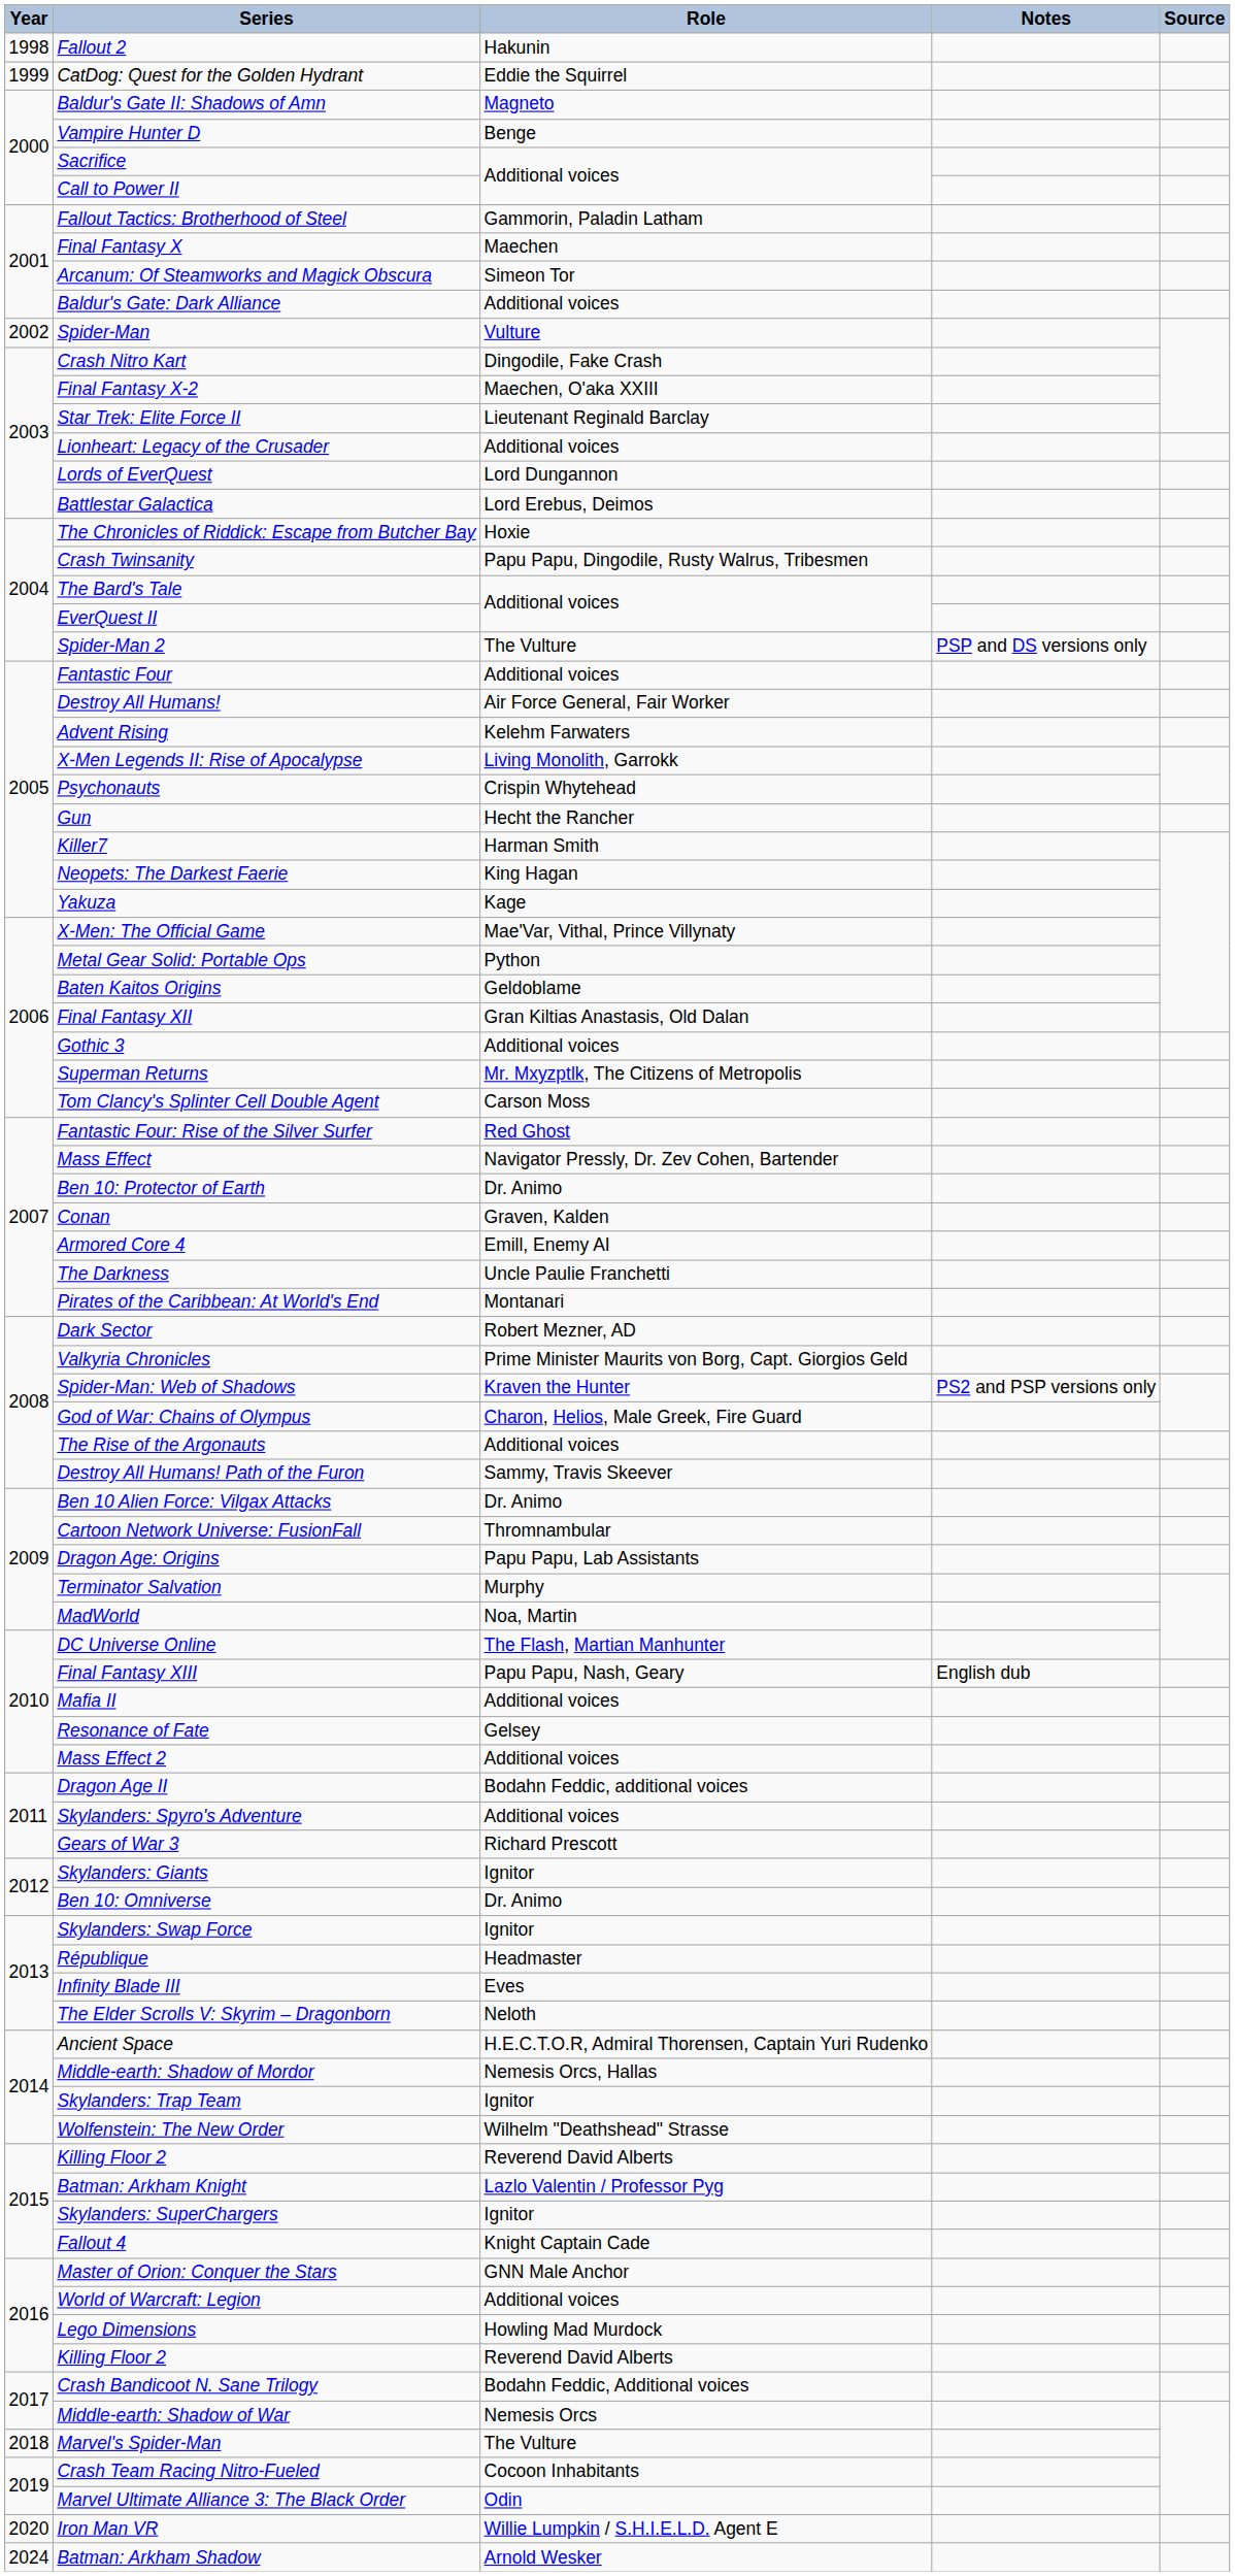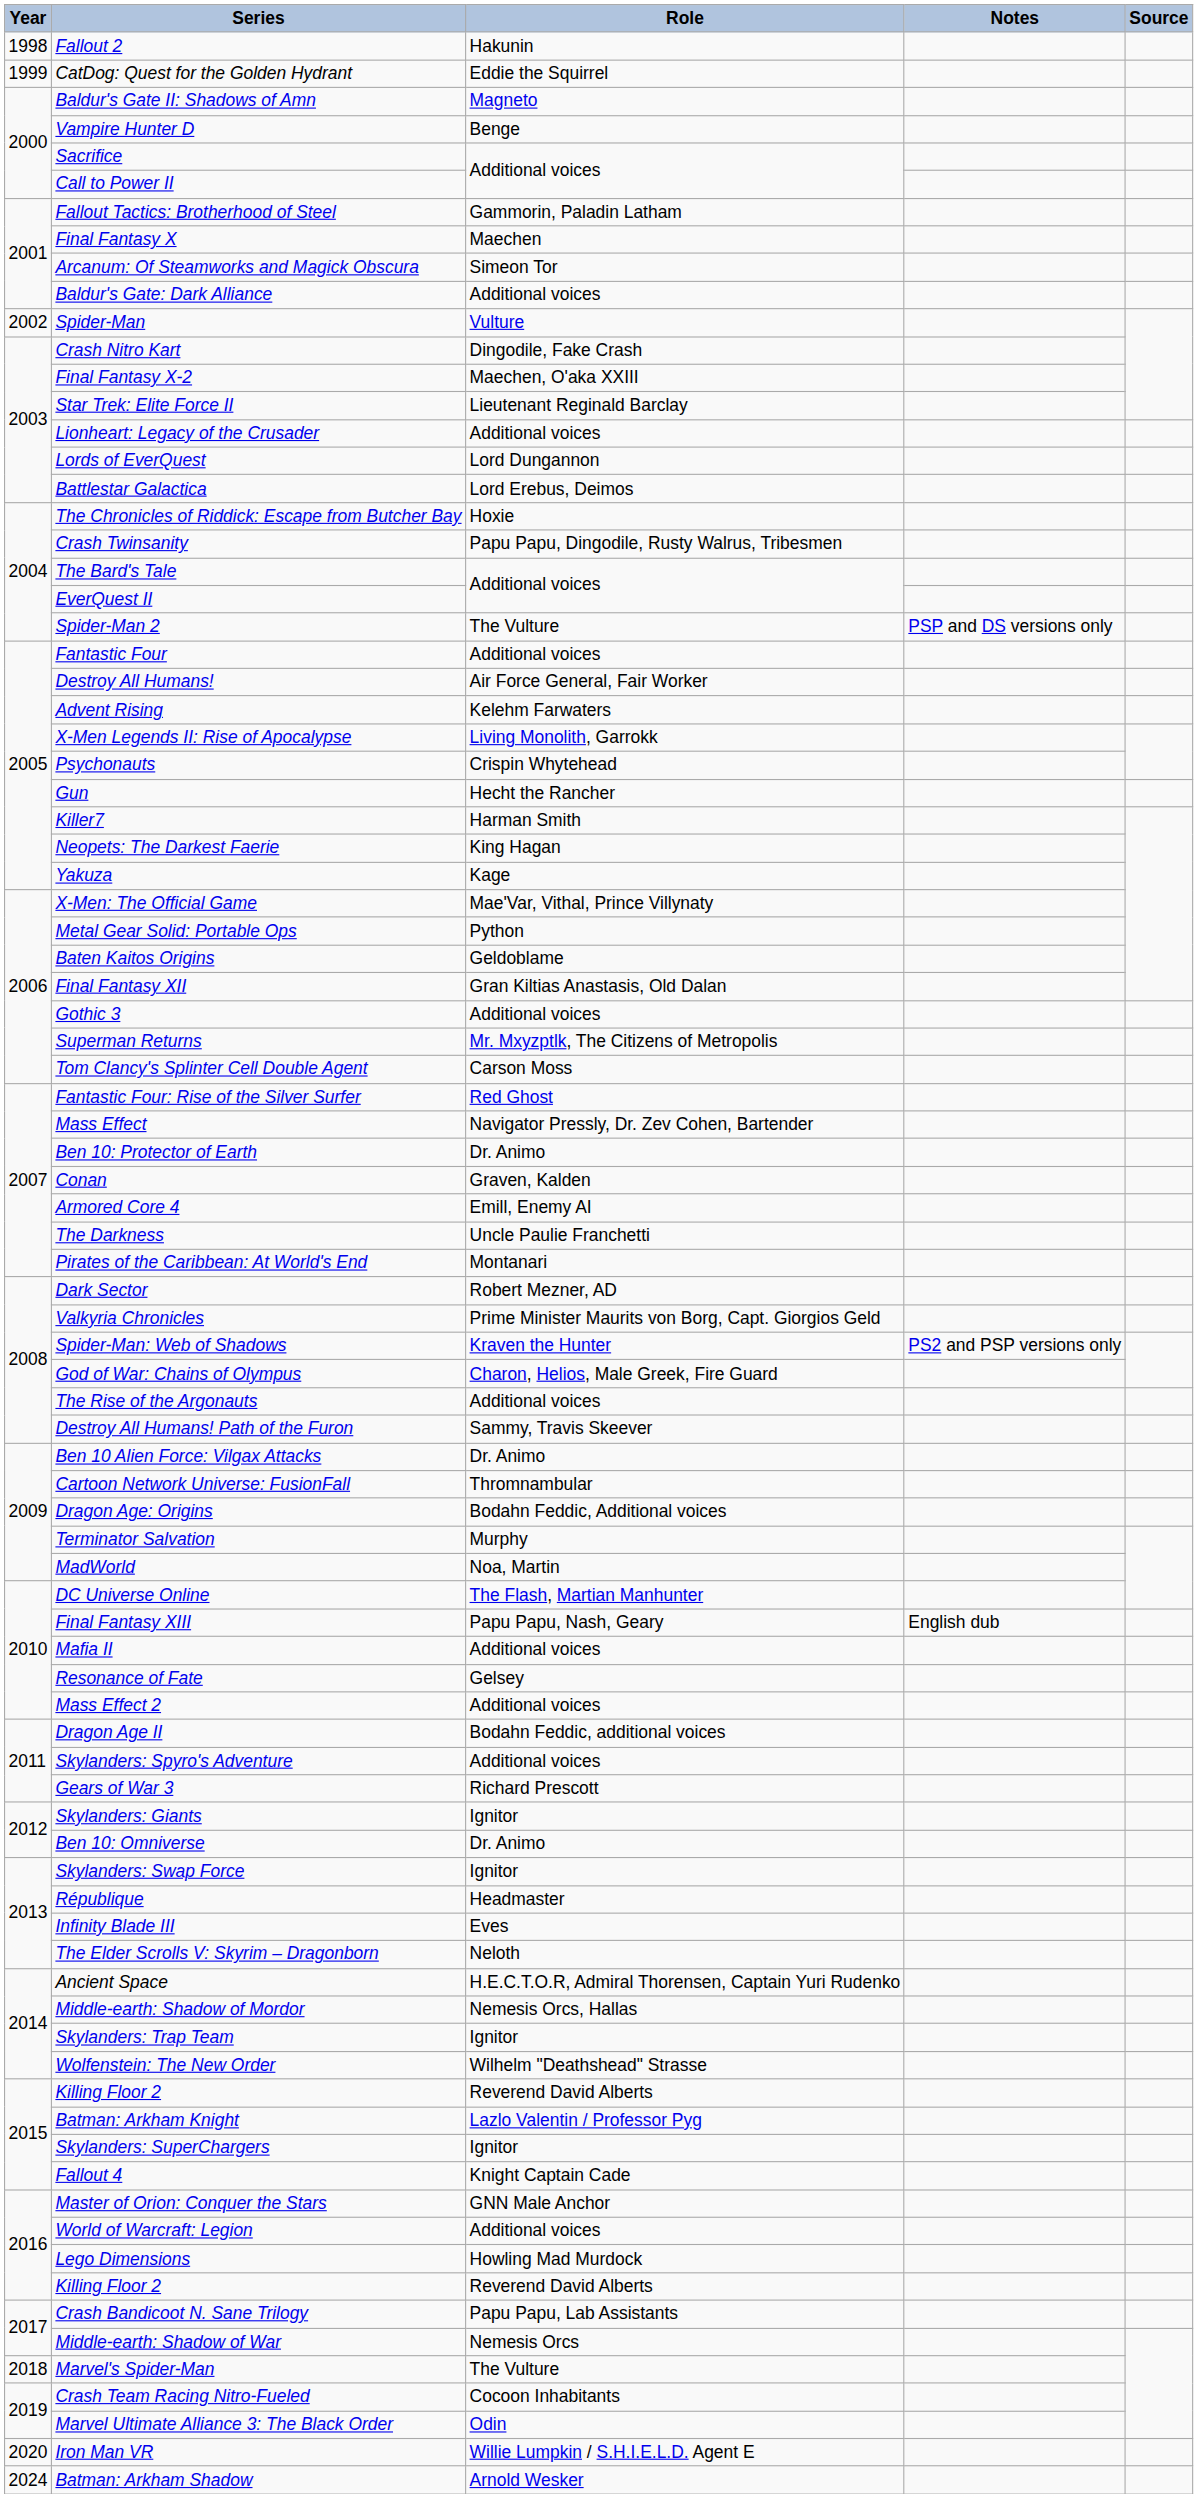 <table class="wikitable sortable plainrowheaders">
 <tr>
 <th style="background:#b0c4de;">Year</th>
 <th style="background:#b0c4de;">Series</th>
 <th style="background:#b0c4de;">Role</th>
 <th style="background:#b0c4de;" class="unsortable">Notes</th>
 <th style="background:#b0c4de;" class="unsortable">Source</th>
 </tr>
 <tr>
 <td>1998</td>
 <td><em><a href='#'>Fallout 2</a></em></td>
 <td>Hakunin</td>
 <td></td>
 <td></td>
 </tr>
 <tr>
 <td>1999</td>
 <td><em>CatDog: Quest for the Golden Hydrant</em></td>
 <td>Eddie the Squirrel</td>
 <td></td>
 <td></td>
 </tr>
 <tr>
 <td rowspan=4>2000</td>
 <td><em><a href='#'>Baldur's Gate II: Shadows of Amn</a></em></td>
 <td><a href='#'>Magneto</a></td>
 <td></td>
 <td></td>
 </tr>
 <tr>
 <td><em><a href='#'>Vampire Hunter D</a></em></td>
 <td>Benge</td>
 <td></td>
 <td></td>
 </tr>
 <tr>
 <td><em><a href='#'>Sacrifice</a></em></td>
 <td rowspan=2>Additional voices</td>
 <td></td>
 <td></td>
 </tr>
 <tr>
 <td><em><a href='#'>Call to Power II</a></em></td>
 <td></td>
 <td></td>
 </tr>
 <tr>
 <td rowspan=4>2001</td>
 <td><em><a href='#'>Fallout Tactics: Brotherhood of Steel</a></em></td>
 <td>Gammorin, Paladin Latham</td>
 <td></td>
 <td></td>
 </tr>
 <tr>
 <td><em><a href='#'>Final Fantasy X</a></em></td>
 <td>Maechen</td>
 <td></td>
 <td></td>
 </tr>
 <tr>
 <td><em><a href='#'>Arcanum: Of Steamworks and Magick Obscura</a></em></td>
 <td>Simeon Tor</td>
 <td></td>
 <td></td>
 </tr>
 <tr>
 <td><em><a href='#'>Baldur's Gate: Dark Alliance</a></em></td>
 <td>Additional voices</td>
 <td></td>
 <td></td>
 </tr>
 <tr>
 <td>2002</td>
 <td><em><a href='#'>Spider-Man</a></em></td>
 <td><a href='#'>Vulture</a></td>
 <td></td>
 <td rowspan="4"></td>
 </tr>
 <tr>
 <td rowspan=6>2003</td>
 <td><em><a href='#'>Crash Nitro Kart</a></em></td>
 <td>Dingodile, Fake Crash</td>
 <td></td>
 </tr>
 <tr>
 <td><em><a href='#'>Final Fantasy X-2</a></em></td>
 <td>Maechen, O'aka XXIII</td>
 <td></td>
 </tr>
 <tr>
 <td><em><a href='#'>Star Trek: Elite Force II</a></em></td>
 <td>Lieutenant Reginald Barclay</td>
 <td></td>
 </tr>
 <tr>
 <td><em><a href='#'>Lionheart: Legacy of the Crusader</a></em></td>
 <td>Additional voices</td>
 <td></td>
 <td></td>
 </tr>
 <tr>
 <td><em><a href='#'>Lords of EverQuest</a></em></td>
 <td>Lord Dungannon</td>
 <td></td>
 <td></td>
 </tr>
 <tr>
 <td><em><a href='#'>Battlestar Galactica</a></em></td>
 <td>Lord Erebus, Deimos</td>
 <td></td>
 <td></td>
 </tr>
 <tr>
 <td rowspan=5>2004</td>
 <td><em><a href='#'>The Chronicles of Riddick: Escape from Butcher Bay</a></em></td>
 <td>Hoxie</td>
 <td></td>
 <td></td>
 </tr>
 <tr>
 <td><em><a href='#'>Crash Twinsanity</a></em></td>
 <td>Papu Papu, Dingodile, Rusty Walrus, Tribesmen</td>
 <td></td>
 <td></td>
 </tr>
 <tr>
 <td><em><a href='#'>The Bard's Tale</a></em></td>
 <td rowspan=2>Additional voices</td>
 <td></td>
 <td></td>
 </tr>
 <tr>
 <td><em><a href='#'>EverQuest II</a></em></td>
 <td></td>
 <td></td>
 </tr>
 <tr>
 <td><em><a href='#'>Spider-Man 2</a></em></td>
 <td>The Vulture</td>
 <td><a href='#'>PSP</a> and <a href='#'>DS</a> versions only</td>
 <td></td>
 </tr>
 <tr>
 <td rowspan=9>2005</td>
 <td><em><a href='#'>Fantastic Four</a></em></td>
 <td>Additional voices</td>
 <td></td>
 <td></td>
 </tr>
 <tr>
 <td><em><a href='#'>Destroy All Humans!</a></em></td>
 <td>Air Force General, Fair Worker</td>
 <td></td>
 <td></td>
 </tr>
 <tr>
 <td><em><a href='#'>Advent Rising</a></em></td>
 <td>Kelehm Farwaters</td>
 <td></td>
 <td></td>
 </tr>
 <tr>
 <td><em><a href='#'>X-Men Legends II: Rise of Apocalypse</a></em></td>
 <td><a href='#'>Living Monolith</a>, Garrokk</td>
 <td></td>
 <td rowspan="2"></td>
 </tr>
 <tr>
 <td><em><a href='#'>Psychonauts</a></em></td>
 <td>Crispin Whytehead</td>
 <td></td>
 </tr>
 <tr>
 <td><em><a href='#'>Gun</a></em></td>
 <td>Hecht the Rancher</td>
 <td></td>
 <td></td>
 </tr>
 <tr>
 <td><em><a href='#'>Killer7</a></em></td>
 <td>Harman Smith</td>
 <td></td>
 <td rowspan="7"></td>
 </tr>
 <tr>
 <td><em><a href='#'>Neopets: The Darkest Faerie</a></em></td>
 <td>King Hagan</td>
 <td></td>
 </tr>
 <tr>
 <td><em><a href='#'>Yakuza</a></em></td>
 <td>Kage</td>
 <td></td>
 </tr>
 <tr>
 <td rowspan=7>2006</td>
 <td><em><a href='#'>X-Men: The Official Game</a></em></td>
 <td>Mae'Var, Vithal, Prince Villynaty</td>
 <td></td>
 </tr>
 <tr>
 <td><em><a href='#'>Metal Gear Solid: Portable Ops</a></em></td>
 <td>Python</td>
 <td></td>
 </tr>
 <tr>
 <td><em><a href='#'>Baten Kaitos Origins</a></em></td>
 <td>Geldoblame</td>
 <td></td>
 </tr>
 <tr>
 <td><em><a href='#'>Final Fantasy XII</a></em></td>
 <td>Gran Kiltias Anastasis, Old Dalan</td>
 <td></td>
 </tr>
 <tr>
 <td><em><a href='#'>Gothic 3</a></em></td>
 <td>Additional voices</td>
 <td></td>
 <td></td>
 </tr>
 <tr>
 <td><em><a href='#'>Superman Returns</a></em></td>
 <td><a href='#'>Mr. Mxyzptlk</a>, The Citizens of Metropolis</td>
 <td></td>
 <td></td>
 </tr>
 <tr>
 <td><em><a href='#'>Tom Clancy's Splinter Cell Double Agent</a></em></td>
 <td>Carson Moss</td>
 <td></td>
 <td></td>
 </tr>
 <tr>
 <td rowspan=7>2007</td>
 <td><em><a href='#'>Fantastic Four: Rise of the Silver Surfer</a></em></td>
 <td><a href='#'>Red Ghost</a></td>
 <td></td>
 <td></td>
 </tr>
 <tr>
 <td><em><a href='#'>Mass Effect</a></em></td>
 <td>Navigator Pressly, Dr. Zev Cohen, Bartender</td>
 <td></td>
 <td></td>
 </tr>
 <tr>
 <td><em><a href='#'>Ben 10: Protector of Earth</a></em></td>
 <td>Dr. Animo</td>
 <td></td>
 <td></td>
 </tr>
 <tr>
 <td><em><a href='#'>Conan</a></em></td>
 <td>Graven, Kalden</td>
 <td></td>
 <td></td>
 </tr>
 <tr>
 <td><em><a href='#'>Armored Core 4</a></em></td>
 <td>Emill, Enemy AI</td>
 <td></td>
 <td></td>
 </tr>
 <tr>
 <td><em><a href='#'>The Darkness</a></em></td>
 <td>Uncle Paulie Franchetti</td>
 <td></td>
 <td></td>
 </tr>
 <tr>
 <td><em><a href='#'>Pirates of the Caribbean: At World's End</a></em></td>
 <td>Montanari</td>
 <td></td>
 <td></td>
 </tr>
 <tr>
 <td rowspan=6>2008</td>
 <td><em><a href='#'>Dark Sector</a></em></td>
 <td>Robert Mezner, AD</td>
 <td></td>
 <td></td>
 </tr>
 <tr>
 <td><em><a href='#'>Valkyria Chronicles</a></em></td>
 <td>Prime Minister Maurits von Borg, Capt. Giorgios Geld</td>
 <td></td>
 <td></td>
 </tr>
 <tr>
 <td><em><a href='#'>Spider-Man: Web of Shadows</a></em></td>
 <td><a href='#'>Kraven the Hunter</a></td>
 <td><a href='#'>PS2</a> and PSP versions only</td>
 <td rowspan="2"></td>
 </tr>
 <tr>
 <td><em><a href='#'>God of War: Chains of Olympus</a></em></td>
 <td><a href='#'>Charon</a>, <a href='#'>Helios</a>, Male Greek, Fire Guard</td>
 <td></td>
 </tr>
 <tr>
 <td><em><a href='#'>The Rise of the Argonauts</a></em></td>
 <td>Additional voices</td>
 <td></td>
 <td></td>
 </tr>
 <tr>
 <td><em><a href='#'>Destroy All Humans! Path of the Furon</a></em></td>
 <td>Sammy, Travis Skeever</td>
 <td></td>
 <td></td>
 </tr>
 <tr>
 <td rowspan=5>2009</td>
 <td><em><a href='#'>Ben 10 Alien Force: Vilgax Attacks</a></em></td>
 <td>Dr. Animo</td>
 <td></td>
 <td></td>
 </tr>
 <tr>
 <td><em><a href='#'>Cartoon Network Universe: FusionFall</a></em></td>
 <td>Thromnambular</td>
 <td></td>
 <td></td>
 </tr>
 <tr>
 <td><em><a href='#'>Dragon Age: Origins</a></em></td>
-<td>Papu Papu, Lab Assistants</td>
+<td>Bodahn Feddic, Additional voices</td>
 <td></td>
 <td></td>
 </tr>
 <tr>
 <td><em><a href='#'>Terminator Salvation</a></em></td>
 <td>Murphy</td>
 <td></td>
 <td rowspan="3"></td>
 </tr>
 <tr>
 <td><em><a href='#'>MadWorld</a></em></td>
 <td>Noa, Martin</td>
 <td></td>
 </tr>
 <tr>
 <td rowspan=5>2010</td>
 <td><em><a href='#'>DC Universe Online</a></em></td>
 <td><a href='#'>The Flash</a>, <a href='#'>Martian Manhunter</a></td>
 <td></td>
 </tr>
 <tr>
 <td><em><a href='#'>Final Fantasy XIII</a></em></td>
 <td>Papu Papu, Nash, Geary</td>
 <td>English dub</td>
 <td></td>
 </tr>
 <tr>
 <td><em><a href='#'>Mafia II</a></em></td>
 <td>Additional voices</td>
 <td></td>
 <td></td>
 </tr>
 <tr>
 <td><em><a href='#'>Resonance of Fate</a></em></td>
 <td>Gelsey</td>
 <td></td>
 <td></td>
 </tr>
 <tr>
 <td><em><a href='#'>Mass Effect 2</a></em></td>
 <td>Additional voices</td>
 <td></td>
 <td></td>
 </tr>
 <tr>
 <td rowspan=3>2011</td>
 <td><em><a href='#'>Dragon Age II</a></em></td>
 <td>Bodahn Feddic, additional voices</td>
 <td></td>
 <td></td>
 </tr>
 <tr>
 <td><em><a href='#'>Skylanders: Spyro's Adventure</a></em></td>
 <td>Additional voices</td>
 <td></td>
 <td></td>
 </tr>
 <tr>
 <td><em><a href='#'>Gears of War 3</a></em></td>
 <td>Richard Prescott</td>
 <td></td>
 <td></td>
 </tr>
 <tr>
 <td rowspan=2>2012</td>
 <td><em><a href='#'>Skylanders: Giants</a></em></td>
 <td>Ignitor</td>
 <td></td>
 <td></td>
 </tr>
 <tr>
 <td><em><a href='#'>Ben 10: Omniverse</a></em></td>
 <td>Dr. Animo</td>
 <td></td>
 <td></td>
 </tr>
 <tr>
 <td rowspan=4>2013</td>
 <td><em><a href='#'>Skylanders: Swap Force</a></em></td>
 <td>Ignitor</td>
 <td></td>
 <td></td>
 </tr>
 <tr>
 <td><em><a href='#'>République</a></em></td>
 <td>Headmaster</td>
 <td></td>
 <td></td>
 </tr>
 <tr>
 <td><em><a href='#'>Infinity Blade III</a></em></td>
 <td>Eves</td>
 <td></td>
 <td></td>
 </tr>
 <tr>
 <td><em><a href='#'>The Elder Scrolls V: Skyrim – Dragonborn</a></em></td>
 <td>Neloth</td>
 <td></td>
 <td></td>
 </tr>
 <tr>
 <td rowspan=4>2014</td>
 <td><em>Ancient Space</em></td>
 <td>H.E.C.T.O.R, Admiral Thorensen, Captain Yuri Rudenko</td>
 <td></td>
 <td></td>
 </tr>
 <tr>
 <td><em><a href='#'>Middle-earth: Shadow of Mordor</a></em></td>
 <td>Nemesis Orcs, Hallas</td>
 <td></td>
 <td></td>
 </tr>
 <tr>
 <td><em><a href='#'>Skylanders: Trap Team</a></em></td>
 <td>Ignitor</td>
 <td></td>
 <td></td>
 </tr>
 <tr>
 <td><em><a href='#'>Wolfenstein: The New Order</a></em></td>
 <td>Wilhelm "Deathshead" Strasse</td>
 <td></td>
 <td></td>
 </tr>
 <tr>
 <td rowspan=4>2015</td>
 <td><em><a href='#'>Killing Floor 2</a></em></td>
 <td>Reverend David Alberts</td>
 <td></td>
 <td></td>
 </tr>
 <tr>
 <td><em><a href='#'>Batman: Arkham Knight</a></em></td>
 <td><a href='#'>Lazlo Valentin / Professor Pyg</a></td>
 <td></td>
 <td></td>
 </tr>
 <tr>
 <td><em><a href='#'>Skylanders: SuperChargers</a></em></td>
 <td>Ignitor</td>
 <td></td>
 <td></td>
 </tr>
 <tr>
 <td><em><a href='#'>Fallout 4</a></em></td>
 <td>Knight Captain Cade</td>
 <td></td>
 <td></td>
 </tr>
 <tr>
 <td rowspan=4>2016</td>
 <td><em><a href='#'>Master of Orion: Conquer the Stars</a></em></td>
 <td>GNN Male Anchor</td>
 <td></td>
 <td></td>
 </tr>
 <tr>
 <td><em><a href='#'>World of Warcraft: Legion</a></em></td>
 <td>Additional voices</td>
 <td></td>
 <td></td>
 </tr>
 <tr>
 <td><em><a href='#'>Lego Dimensions</a></em></td>
 <td>Howling Mad Murdock</td>
 <td></td>
 <td></td>
 </tr>
 <tr>
 <td><em><a href='#'>Killing Floor 2</a></em></td>
 <td>Reverend David Alberts</td>
 <td></td>
 <td></td>
 </tr>
 <tr>
 <td rowspan=2>2017</td>
 <td><em><a href='#'>Crash Bandicoot N. Sane Trilogy</a></em></td>
-<td>Bodahn Feddic, Additional voices</td>
+<td>Papu Papu, Lab Assistants</td>
 <td></td>
 <td></td>
 </tr>
 <tr>
 <td><em><a href='#'>Middle-earth: Shadow of War</a></em></td>
 <td>Nemesis Orcs</td>
 <td></td>
 <td rowspan="4"></td>
 </tr>
 <tr>
 <td>2018</td>
 <td><em><a href='#'>Marvel's Spider-Man</a></em></td>
 <td>The Vulture</td>
 <td></td>
 </tr>
 <tr>
 <td rowspan=2>2019</td>
 <td><em><a href='#'>Crash Team Racing Nitro-Fueled</a></em></td>
 <td>Cocoon Inhabitants</td>
 <td></td>
 </tr>
 <tr>
 <td><em><a href='#'>Marvel Ultimate Alliance 3: The Black Order</a></em></td>
 <td><a href='#'>Odin</a></td>
 <td></td>
 </tr>
 <tr>
 <td>2020</td>
 <td><em><a href='#'>Iron Man VR</a></em></td>
 <td><a href='#'>Willie Lumpkin</a> / <a href='#'>S.H.I.E.L.D.</a> Agent E</td>
 <td></td>
 <td></td>
 </tr>
 <tr>
 <td>2024</td>
 <td><em><a href='#'>Batman: Arkham Shadow</a></em></td>
 <td><a href='#'>Arnold Wesker</a></td>
 <td></td>
 <td></td>
 </tr>
 </table>
